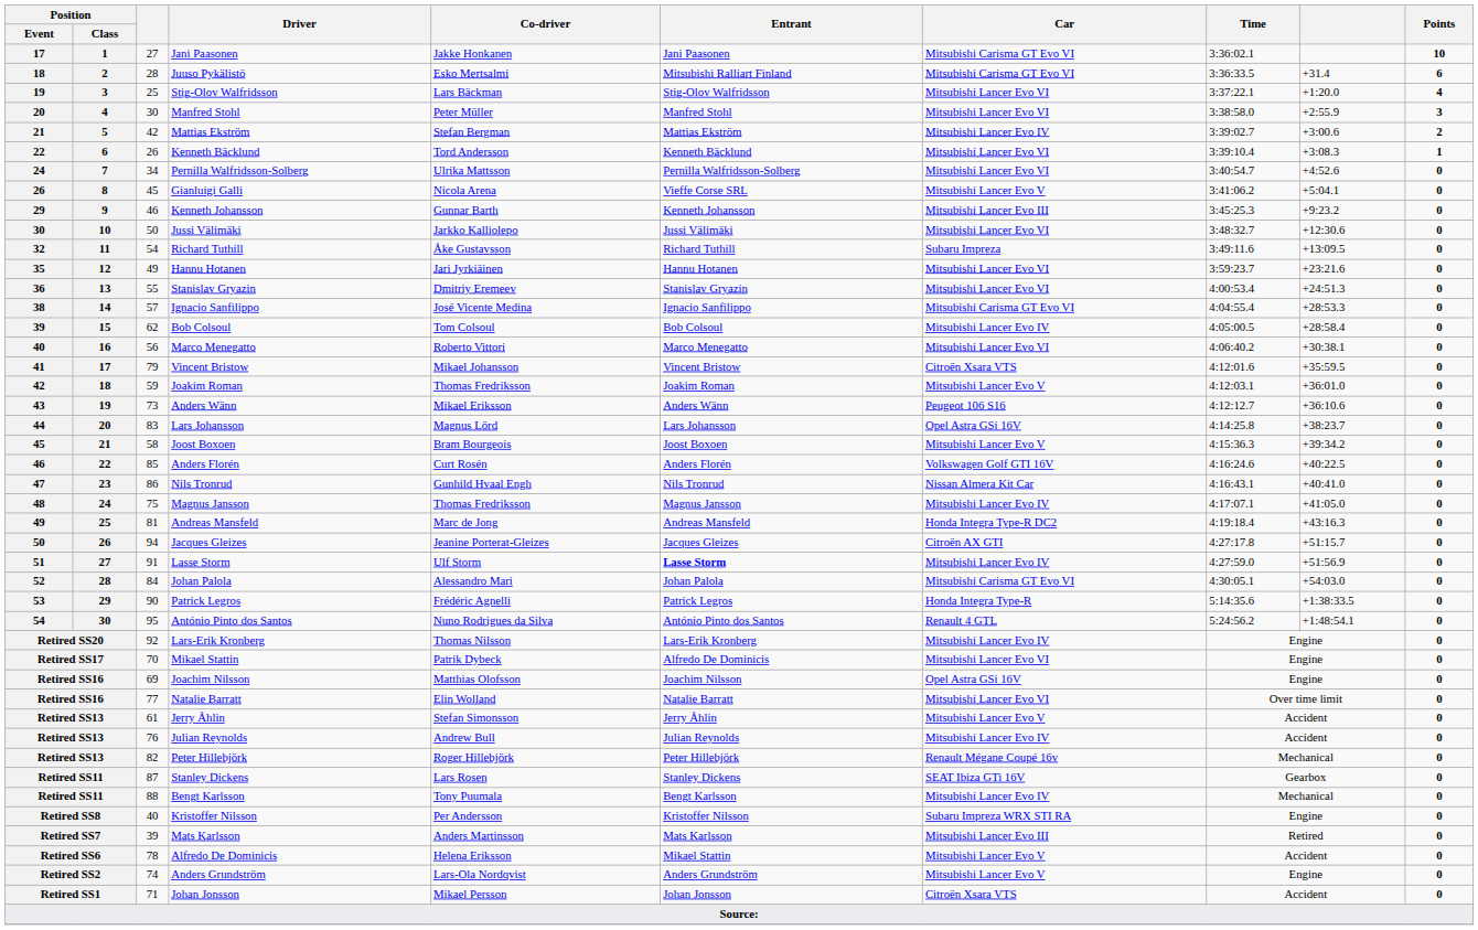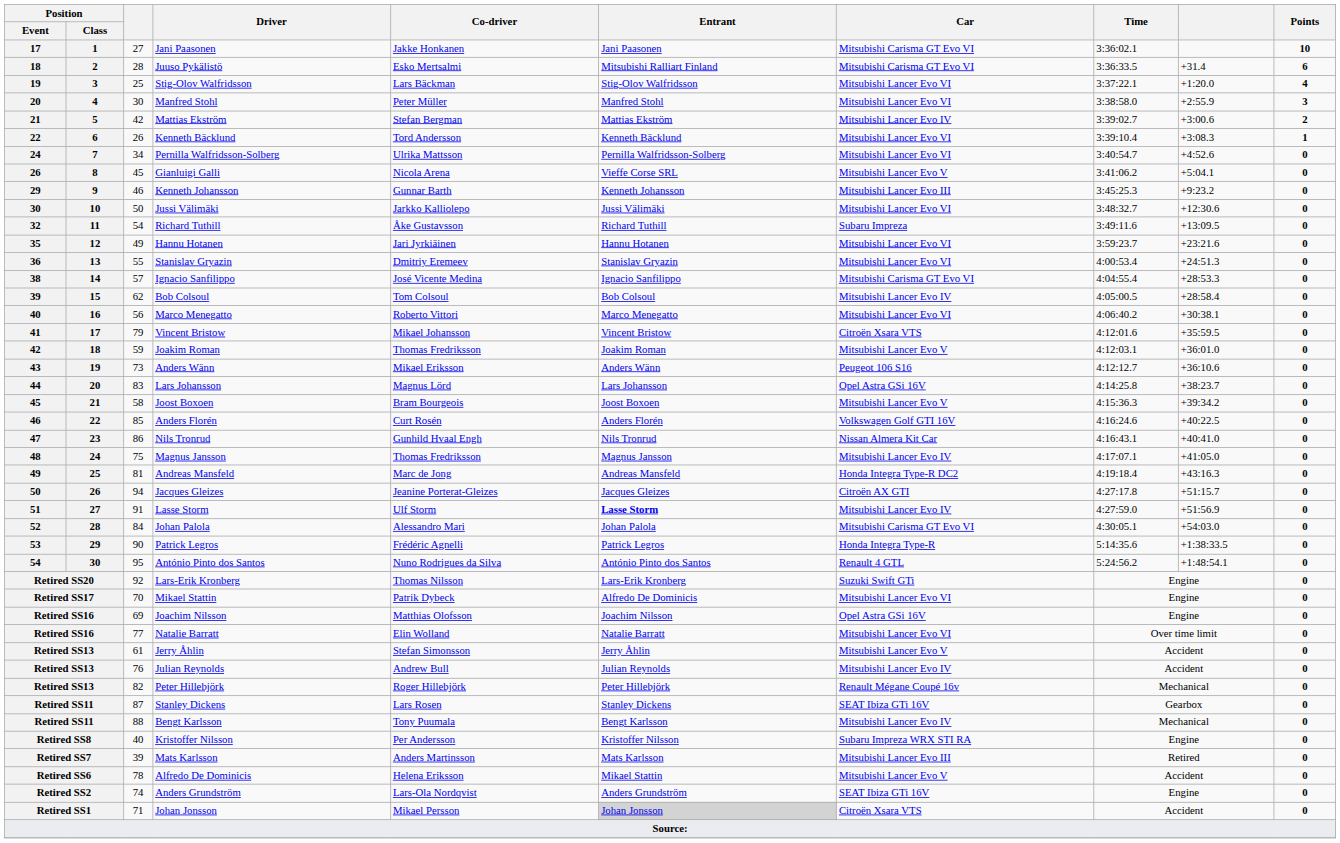 <table class="wikitable" width=85% style="font-size: 85%;">
 <tr>
 <th colspan="2">Position</th>
 <th rowspan="2"></th>
 <th rowspan="2">Driver</th>
 <th rowspan="2">Co-driver</th>
 <th rowspan="2">Entrant</th>
 <th rowspan="2">Car</th>
 <th rowspan="2">Time</th>
 <th rowspan="2"></th>
 <th rowspan="2">Points</th>
 </tr>
 <tr>
 <th>Event</th>
 <th>Class</th>
 </tr>
 <tr>
 <th>17</th>
 <th>1</th>
 <td align="center">27</td>
 <td> <a href='#'>Jani Paasonen</a></td>
 <td> <a href='#'>Jakke Honkanen</a></td>
 <td> <a href='#'>Jani Paasonen</a></td>
 <td><a href='#'>Mitsubishi Carisma GT Evo VI</a></td>
 <td>3:36:02.1</td>
 <td></td>
 <td align="center"><strong>10</strong></td>
 </tr>
 <tr>
 <th>18</th>
 <th>2</th>
 <td align="center">28</td>
 <td> <a href='#'>Juuso Pykälistö</a></td>
 <td> <a href='#'>Esko Mertsalmi</a></td>
 <td> <a href='#'>Mitsubishi Ralliart Finland</a></td>
 <td><a href='#'>Mitsubishi Carisma GT Evo VI</a></td>
 <td>3:36:33.5</td>
 <td>+31.4</td>
 <td align="center"><strong>6</strong></td>
 </tr>
 <tr>
 <th>19</th>
 <th>3</th>
 <td align="center">25</td>
 <td> <a href='#'>Stig-Olov Walfridsson</a></td>
 <td> <a href='#'>Lars Bäckman</a></td>
 <td> <a href='#'>Stig-Olov Walfridsson</a></td>
 <td><a href='#'>Mitsubishi Lancer Evo VI</a></td>
 <td>3:37:22.1</td>
 <td>+1:20.0</td>
 <td align="center"><strong>4</strong></td>
 </tr>
 <tr>
 <th>20</th>
 <th>4</th>
 <td align="center">30</td>
 <td> <a href='#'>Manfred Stohl</a></td>
 <td> <a href='#'>Peter Müller</a></td>
 <td> <a href='#'>Manfred Stohl</a></td>
 <td><a href='#'>Mitsubishi Lancer Evo VI</a></td>
 <td>3:38:58.0</td>
 <td>+2:55.9</td>
 <td align="center"><strong>3</strong></td>
 </tr>
 <tr>
 <th>21</th>
 <th>5</th>
 <td align="center">42</td>
 <td> <a href='#'>Mattias Ekström</a></td>
 <td> <a href='#'>Stefan Bergman</a></td>
 <td> <a href='#'>Mattias Ekström</a></td>
 <td><a href='#'>Mitsubishi Lancer Evo IV</a></td>
 <td>3:39:02.7</td>
 <td>+3:00.6</td>
 <td align="center"><strong>2</strong></td>
 </tr>
 <tr>
 <th>22</th>
 <th>6</th>
 <td align="center">26</td>
 <td> <a href='#'>Kenneth Bäcklund</a></td>
 <td> <a href='#'>Tord Andersson</a></td>
 <td> <a href='#'>Kenneth Bäcklund</a></td>
 <td><a href='#'>Mitsubishi Lancer Evo VI</a></td>
 <td>3:39:10.4</td>
 <td>+3:08.3</td>
 <td align="center"><strong>1</strong></td>
 </tr>
 <tr>
 <th>24</th>
 <th>7</th>
 <td align="center">34</td>
 <td> <a href='#'>Pernilla Walfridsson-Solberg</a></td>
 <td> <a href='#'>Ulrika Mattsson</a></td>
 <td> <a href='#'>Pernilla Walfridsson-Solberg</a></td>
 <td><a href='#'>Mitsubishi Lancer Evo VI</a></td>
 <td>3:40:54.7</td>
 <td>+4:52.6</td>
 <td align="center"><strong>0</strong></td>
 </tr>
 <tr>
 <th>26</th>
 <th>8</th>
 <td align="center">45</td>
 <td> <a href='#'>Gianluigi Galli</a></td>
 <td> <a href='#'>Nicola Arena</a></td>
 <td> <a href='#'>Vieffe Corse SRL</a></td>
 <td><a href='#'>Mitsubishi Lancer Evo V</a></td>
 <td>3:41:06.2</td>
 <td>+5:04.1</td>
 <td align="center"><strong>0</strong></td>
 </tr>
 <tr>
 <th>29</th>
 <th>9</th>
 <td align="center">46</td>
 <td> <a href='#'>Kenneth Johansson</a></td>
 <td> <a href='#'>Gunnar Barth</a></td>
 <td> <a href='#'>Kenneth Johansson</a></td>
 <td><a href='#'>Mitsubishi Lancer Evo III</a></td>
 <td>3:45:25.3</td>
 <td>+9:23.2</td>
 <td align="center"><strong>0</strong></td>
 </tr>
 <tr>
 <th>30</th>
 <th>10</th>
 <td align="center">50</td>
 <td> <a href='#'>Jussi Välimäki</a></td>
 <td> <a href='#'>Jarkko Kalliolepo</a></td>
 <td> <a href='#'>Jussi Välimäki</a></td>
 <td><a href='#'>Mitsubishi Lancer Evo VI</a></td>
 <td>3:48:32.7</td>
 <td>+12:30.6</td>
 <td align="center"><strong>0</strong></td>
 </tr>
 <tr>
 <th>32</th>
 <th>11</th>
 <td align="center">54</td>
 <td> <a href='#'>Richard Tuthill</a></td>
 <td> <a href='#'>Åke Gustavsson</a></td>
 <td> <a href='#'>Richard Tuthill</a></td>
 <td><a href='#'>Subaru Impreza</a></td>
 <td>3:49:11.6</td>
 <td>+13:09.5</td>
 <td align="center"><strong>0</strong></td>
 </tr>
 <tr>
 <th>35</th>
 <th>12</th>
 <td align="center">49</td>
 <td> <a href='#'>Hannu Hotanen</a></td>
 <td> <a href='#'>Jari Jyrkiäinen</a></td>
 <td> <a href='#'>Hannu Hotanen</a></td>
 <td><a href='#'>Mitsubishi Lancer Evo VI</a></td>
 <td>3:59:23.7</td>
 <td>+23:21.6</td>
 <td align="center"><strong>0</strong></td>
 </tr>
 <tr>
 <th>36</th>
 <th>13</th>
 <td align="center">55</td>
 <td> <a href='#'>Stanislav Gryazin</a></td>
 <td> <a href='#'>Dmitriy Eremeev</a></td>
 <td> <a href='#'>Stanislav Gryazin</a></td>
 <td><a href='#'>Mitsubishi Lancer Evo VI</a></td>
 <td>4:00:53.4</td>
 <td>+24:51.3</td>
 <td align="center"><strong>0</strong></td>
 </tr>
 <tr>
 <th>38</th>
 <th>14</th>
 <td align="center">57</td>
 <td> <a href='#'>Ignacio Sanfilippo</a></td>
 <td> <a href='#'>José Vicente Medina</a></td>
 <td> <a href='#'>Ignacio Sanfilippo</a></td>
 <td><a href='#'>Mitsubishi Carisma GT Evo VI</a></td>
 <td>4:04:55.4</td>
 <td>+28:53.3</td>
 <td align="center"><strong>0</strong></td>
 </tr>
 <tr>
 <th>39</th>
 <th>15</th>
 <td align="center">62</td>
 <td> <a href='#'>Bob Colsoul</a></td>
 <td> <a href='#'>Tom Colsoul</a></td>
 <td> <a href='#'>Bob Colsoul</a></td>
 <td><a href='#'>Mitsubishi Lancer Evo IV</a></td>
 <td>4:05:00.5</td>
 <td>+28:58.4</td>
 <td align="center"><strong>0</strong></td>
 </tr>
 <tr>
 <th>40</th>
 <th>16</th>
 <td align="center">56</td>
 <td> <a href='#'>Marco Menegatto</a></td>
 <td> <a href='#'>Roberto Vittori</a></td>
 <td> <a href='#'>Marco Menegatto</a></td>
 <td><a href='#'>Mitsubishi Lancer Evo VI</a></td>
 <td>4:06:40.2</td>
 <td>+30:38.1</td>
 <td align="center"><strong>0</strong></td>
 </tr>
 <tr>
 <th>41</th>
 <th>17</th>
 <td align="center">79</td>
 <td> <a href='#'>Vincent Bristow</a></td>
 <td> <a href='#'>Mikael Johansson</a></td>
 <td> <a href='#'>Vincent Bristow</a></td>
 <td><a href='#'>Citroën Xsara VTS</a></td>
 <td>4:12:01.6</td>
 <td>+35:59.5</td>
 <td align="center"><strong>0</strong></td>
 </tr>
 <tr>
 <th>42</th>
 <th>18</th>
 <td align="center">59</td>
 <td> <a href='#'>Joakim Roman</a></td>
 <td> <a href='#'>Thomas Fredriksson</a></td>
 <td> <a href='#'>Joakim Roman</a></td>
 <td><a href='#'>Mitsubishi Lancer Evo V</a></td>
 <td>4:12:03.1</td>
 <td>+36:01.0</td>
 <td align="center"><strong>0</strong></td>
 </tr>
 <tr>
 <th>43</th>
 <th>19</th>
 <td align="center">73</td>
 <td> <a href='#'>Anders Wänn</a></td>
 <td> <a href='#'>Mikael Eriksson</a></td>
 <td> <a href='#'>Anders Wänn</a></td>
 <td><a href='#'>Peugeot 106 S16</a></td>
 <td>4:12:12.7</td>
 <td>+36:10.6</td>
 <td align="center"><strong>0</strong></td>
 </tr>
 <tr>
 <th>44</th>
 <th>20</th>
 <td align="center">83</td>
 <td> <a href='#'>Lars Johansson</a></td>
 <td> <a href='#'>Magnus Lörd</a></td>
 <td> <a href='#'>Lars Johansson</a></td>
 <td><a href='#'>Opel Astra GSi 16V</a></td>
 <td>4:14:25.8</td>
 <td>+38:23.7</td>
 <td align="center"><strong>0</strong></td>
 </tr>
 <tr>
 <th>45</th>
 <th>21</th>
 <td align="center">58</td>
 <td> <a href='#'>Joost Boxoen</a></td>
 <td> <a href='#'>Bram Bourgeois</a></td>
 <td> <a href='#'>Joost Boxoen</a></td>
 <td><a href='#'>Mitsubishi Lancer Evo V</a></td>
 <td>4:15:36.3</td>
 <td>+39:34.2</td>
 <td align="center"><strong>0</strong></td>
 </tr>
 <tr>
 <th>46</th>
 <th>22</th>
 <td align="center">85</td>
 <td> <a href='#'>Anders Florén</a></td>
 <td> <a href='#'>Curt Rosén</a></td>
 <td> <a href='#'>Anders Florén</a></td>
 <td><a href='#'>Volkswagen Golf GTI 16V</a></td>
 <td>4:16:24.6</td>
 <td>+40:22.5</td>
 <td align="center"><strong>0</strong></td>
 </tr>
 <tr>
 <th>47</th>
 <th>23</th>
 <td align="center">86</td>
 <td> <a href='#'>Nils Tronrud</a></td>
 <td> <a href='#'>Gunhild Hvaal Engh</a></td>
 <td> <a href='#'>Nils Tronrud</a></td>
 <td><a href='#'>Nissan Almera Kit Car</a></td>
 <td>4:16:43.1</td>
 <td>+40:41.0</td>
 <td align="center"><strong>0</strong></td>
 </tr>
 <tr>
 <th>48</th>
 <th>24</th>
 <td align="center">75</td>
 <td> <a href='#'>Magnus Jansson</a></td>
 <td> <a href='#'>Thomas Fredriksson</a></td>
 <td> <a href='#'>Magnus Jansson</a></td>
 <td><a href='#'>Mitsubishi Lancer Evo IV</a></td>
 <td>4:17:07.1</td>
 <td>+41:05.0</td>
 <td align="center"><strong>0</strong></td>
 </tr>
 <tr>
 <th>49</th>
 <th>25</th>
 <td align="center">81</td>
 <td> <a href='#'>Andreas Mansfeld</a></td>
 <td> <a href='#'>Marc de Jong</a></td>
 <td> <a href='#'>Andreas Mansfeld</a></td>
 <td><a href='#'>Honda Integra Type-R DC2</a></td>
 <td>4:19:18.4</td>
 <td>+43:16.3</td>
 <td align="center"><strong>0</strong></td>
 </tr>
 <tr>
 <th>50</th>
 <th>26</th>
 <td align="center">94</td>
 <td> <a href='#'>Jacques Gleizes</a></td>
 <td> <a href='#'>Jeanine Porterat-Gleizes</a></td>
 <td> <a href='#'>Jacques Gleizes</a></td>
 <td><a href='#'>Citroën AX GTI</a></td>
 <td>4:27:17.8</td>
 <td>+51:15.7</td>
 <td align="center"><strong>0</strong></td>
 </tr>
 <tr>
 <th>51</th>
 <th>27</th>
 <td align="center">91</td>
 <td> <a href='#'>Lasse Storm</a></td>
 <td> <a href='#'>Ulf Storm</a></td>
 <td><strong> <a href='#'>Lasse Storm</a></strong></td>
 <td><a href='#'>Mitsubishi Lancer Evo IV</a></td>
 <td>4:27:59.0</td>
 <td>+51:56.9</td>
 <td align="center"><strong>0</strong></td>
 </tr>
 <tr>
 <th>52</th>
 <th>28</th>
 <td align="center">84</td>
 <td> <a href='#'>Johan Palola</a></td>
 <td> <a href='#'>Alessandro Mari</a></td>
 <td> <a href='#'>Johan Palola</a></td>
 <td><a href='#'>Mitsubishi Carisma GT Evo VI</a></td>
 <td>4:30:05.1</td>
 <td>+54:03.0</td>
 <td align="center"><strong>0</strong></td>
 </tr>
 <tr>
 <th>53</th>
 <th>29</th>
 <td align="center">90</td>
 <td> <a href='#'>Patrick Legros</a></td>
 <td> <a href='#'>Frédéric Agnelli</a></td>
 <td> <a href='#'>Patrick Legros</a></td>
 <td><a href='#'>Honda Integra Type-R</a></td>
 <td>5:14:35.6</td>
 <td>+1:38:33.5</td>
 <td align="center"><strong>0</strong></td>
 </tr>
 <tr>
 <th>54</th>
 <th>30</th>
 <td align="center">95</td>
 <td> <a href='#'>António Pinto dos Santos</a></td>
 <td> <a href='#'>Nuno Rodrigues da Silva</a></td>
 <td> <a href='#'>António Pinto dos Santos</a></td>
 <td><a href='#'>Renault 4 GTL</a></td>
 <td>5:24:56.2</td>
 <td>+1:48:54.1</td>
 <td align="center"><strong>0</strong></td>
 </tr>
 <tr>
 <th colspan="2">Retired SS20</th>
 <td align="center">92</td>
 <td> <a href='#'>Lars-Erik Kronberg</a></td>
 <td> <a href='#'>Thomas Nilsson</a></td>
 <td> <a href='#'>Lars-Erik Kronberg</a></td>
-<td><a href='#'>Mitsubishi Lancer Evo IV</a></td>
+<td><a href='#'>Suzuki Swift GTi</a></td>
 <td align="center" colspan="2">Engine</td>
 <td align="center"><strong>0</strong></td>
 </tr>
 <tr>
 <th colspan="2">Retired SS17</th>
 <td align="center">70</td>
 <td> <a href='#'>Mikael Stattin</a></td>
 <td> <a href='#'>Patrik Dybeck</a></td>
 <td> <a href='#'>Alfredo De Dominicis</a></td>
 <td><a href='#'>Mitsubishi Lancer Evo VI</a></td>
 <td align="center" colspan="2">Engine</td>
 <td align="center"><strong>0</strong></td>
 </tr>
 <tr>
 <th colspan="2">Retired SS16</th>
 <td align="center">69</td>
 <td> <a href='#'>Joachim Nilsson</a></td>
 <td> <a href='#'>Matthias Olofsson</a></td>
 <td> <a href='#'>Joachim Nilsson</a></td>
 <td><a href='#'>Opel Astra GSi 16V</a></td>
 <td align="center" colspan="2">Engine</td>
 <td align="center"><strong>0</strong></td>
 </tr>
 <tr>
 <th colspan="2">Retired SS16</th>
 <td align="center">77</td>
 <td> <a href='#'>Natalie Barratt</a></td>
 <td> <a href='#'>Elin Wolland</a></td>
 <td> <a href='#'>Natalie Barratt</a></td>
 <td><a href='#'>Mitsubishi Lancer Evo VI</a></td>
 <td align="center" colspan="2">Over time limit</td>
 <td align="center"><strong>0</strong></td>
 </tr>
 <tr>
 <th colspan="2">Retired SS13</th>
 <td align="center">61</td>
 <td> <a href='#'>Jerry Åhlin</a></td>
 <td> <a href='#'>Stefan Simonsson</a></td>
 <td> <a href='#'>Jerry Åhlin</a></td>
 <td><a href='#'>Mitsubishi Lancer Evo V</a></td>
 <td align="center" colspan="2">Accident</td>
 <td align="center"><strong>0</strong></td>
 </tr>
 <tr>
 <th colspan="2">Retired SS13</th>
 <td align="center">76</td>
 <td> <a href='#'>Julian Reynolds</a></td>
 <td> <a href='#'>Andrew Bull</a></td>
 <td> <a href='#'>Julian Reynolds</a></td>
 <td><a href='#'>Mitsubishi Lancer Evo IV</a></td>
 <td align="center" colspan="2">Accident</td>
 <td align="center"><strong>0</strong></td>
 </tr>
 <tr>
 <th colspan="2">Retired SS13</th>
 <td align="center">82</td>
 <td> <a href='#'>Peter Hillebjörk</a></td>
 <td> <a href='#'>Roger Hillebjörk</a></td>
 <td> <a href='#'>Peter Hillebjörk</a></td>
 <td><a href='#'>Renault Mégane Coupé 16v</a></td>
 <td align="center" colspan="2">Mechanical</td>
 <td align="center"><strong>0</strong></td>
 </tr>
 <tr>
 <th colspan="2">Retired SS11</th>
 <td align="center">87</td>
 <td> <a href='#'>Stanley Dickens</a></td>
 <td> <a href='#'>Lars Rosen</a></td>
 <td> <a href='#'>Stanley Dickens</a></td>
 <td><a href='#'>SEAT Ibiza GTi 16V</a></td>
 <td align="center" colspan="2">Gearbox</td>
 <td align="center"><strong>0</strong></td>
 </tr>
 <tr>
 <th colspan="2">Retired SS11</th>
 <td align="center">88</td>
 <td> <a href='#'>Bengt Karlsson</a></td>
 <td> <a href='#'>Tony Puumala</a></td>
 <td> <a href='#'>Bengt Karlsson</a></td>
 <td><a href='#'>Mitsubishi Lancer Evo IV</a></td>
 <td align="center" colspan="2">Mechanical</td>
 <td align="center"><strong>0</strong></td>
 </tr>
 <tr>
 <th colspan="2">Retired SS8</th>
 <td align="center">40</td>
 <td> <a href='#'>Kristoffer Nilsson</a></td>
 <td> <a href='#'>Per Andersson</a></td>
 <td> <a href='#'>Kristoffer Nilsson</a></td>
 <td><a href='#'>Subaru Impreza WRX STI RA</a></td>
 <td align="center" colspan="2">Engine</td>
 <td align="center"><strong>0</strong></td>
 </tr>
 <tr>
 <th colspan="2">Retired SS7</th>
 <td align="center">39</td>
 <td> <a href='#'>Mats Karlsson</a></td>
 <td> <a href='#'>Anders Martinsson</a></td>
 <td> <a href='#'>Mats Karlsson</a></td>
 <td><a href='#'>Mitsubishi Lancer Evo III</a></td>
 <td align="center" colspan="2">Retired</td>
 <td align="center"><strong>0</strong></td>
 </tr>
 <tr>
 <th colspan="2">Retired SS6</th>
 <td align="center">78</td>
 <td> <a href='#'>Alfredo De Dominicis</a></td>
 <td> <a href='#'>Helena Eriksson</a></td>
 <td> <a href='#'>Mikael Stattin</a></td>
 <td><a href='#'>Mitsubishi Lancer Evo V</a></td>
 <td align="center" colspan="2">Accident</td>
 <td align="center"><strong>0</strong></td>
 </tr>
 <tr>
 <th colspan="2">Retired SS2</th>
 <td align="center">74</td>
 <td> <a href='#'>Anders Grundström</a></td>
 <td> <a href='#'>Lars-Ola Nordqvist</a></td>
 <td> <a href='#'>Anders Grundström</a></td>
-<td><a href='#'>Mitsubishi Lancer Evo V</a></td>
+<td><a href='#'>SEAT Ibiza GTi 16V</a></td>
 <td align="center" colspan="2">Engine</td>
 <td align="center"><strong>0</strong></td>
 </tr>
 <tr>
 <th colspan="2">Retired SS1</th>
 <td align="center">71</td>
 <td> <a href='#'>Johan Jonsson</a></td>
 <td> <a href='#'>Mikael Persson</a></td>
-<td> <a href='#'>Johan Jonsson</a></td>
+<td style="background: lightgrey;"> <a href='#'>Johan Jonsson</a></td>
 <td><a href='#'>Citroën Xsara VTS</a></td>
 <td align="center" colspan="2">Accident</td>
 <td align="center"><strong>0</strong></td>
 </tr>
 <tr>
 <td style="background-color:#EAECF0; text-align:center" colspan="10"><strong>Source:</strong></td>
 </tr>
 <tr>
 </tr>
 </table>
